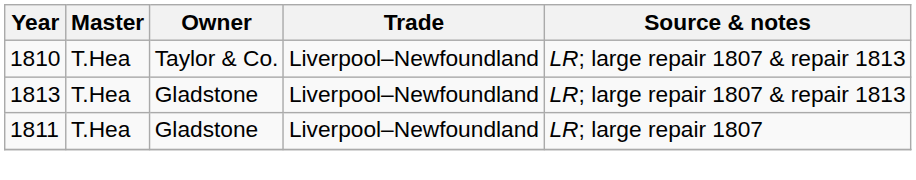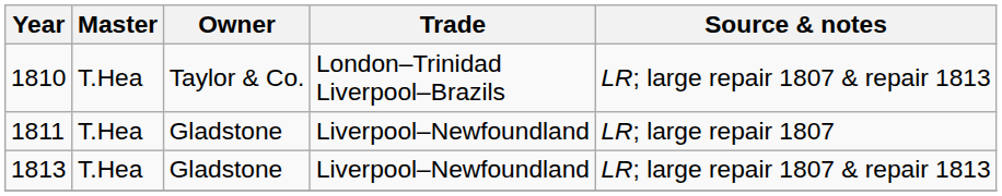 <table class=" wikitable">
 <tr>
 <th>Year</th>
 <th>Master</th>
 <th>Owner</th>
 <th>Trade</th>
 <th>Source & notes</th>
 </tr>
 <tr>
 <td>1810</td>
 <td>T.Hea</td>
 <td>Taylor & Co.</td>
-<td>Liverpool–Newfoundland</td>
-<td><em>LR</em>; large repair 1807 & repair 1813</td>
-</tr>
-<tr>
-<td>1813</td>
-<td>T.Hea</td>
-<td>Gladstone</td>
-<td>Liverpool–Newfoundland</td>
+<td>London–Trinidad<br>Liverpool–Brazils</td>
 <td><em>LR</em>; large repair 1807 & repair 1813</td>
 </tr>
 <tr>
 <td>1811</td>
 <td>T.Hea</td>
 <td>Gladstone</td>
 <td>Liverpool–Newfoundland</td>
 <td><em>LR</em>; large repair 1807</td>
 </tr>
 <tr>
+<td>1813</td>
+<td>T.Hea</td>
+<td>Gladstone</td>
+<td>Liverpool–Newfoundland</td>
+<td><em>LR</em>; large repair 1807 & repair 1813</td>
+</tr>
+<tr>
 </tr>
 </table>
